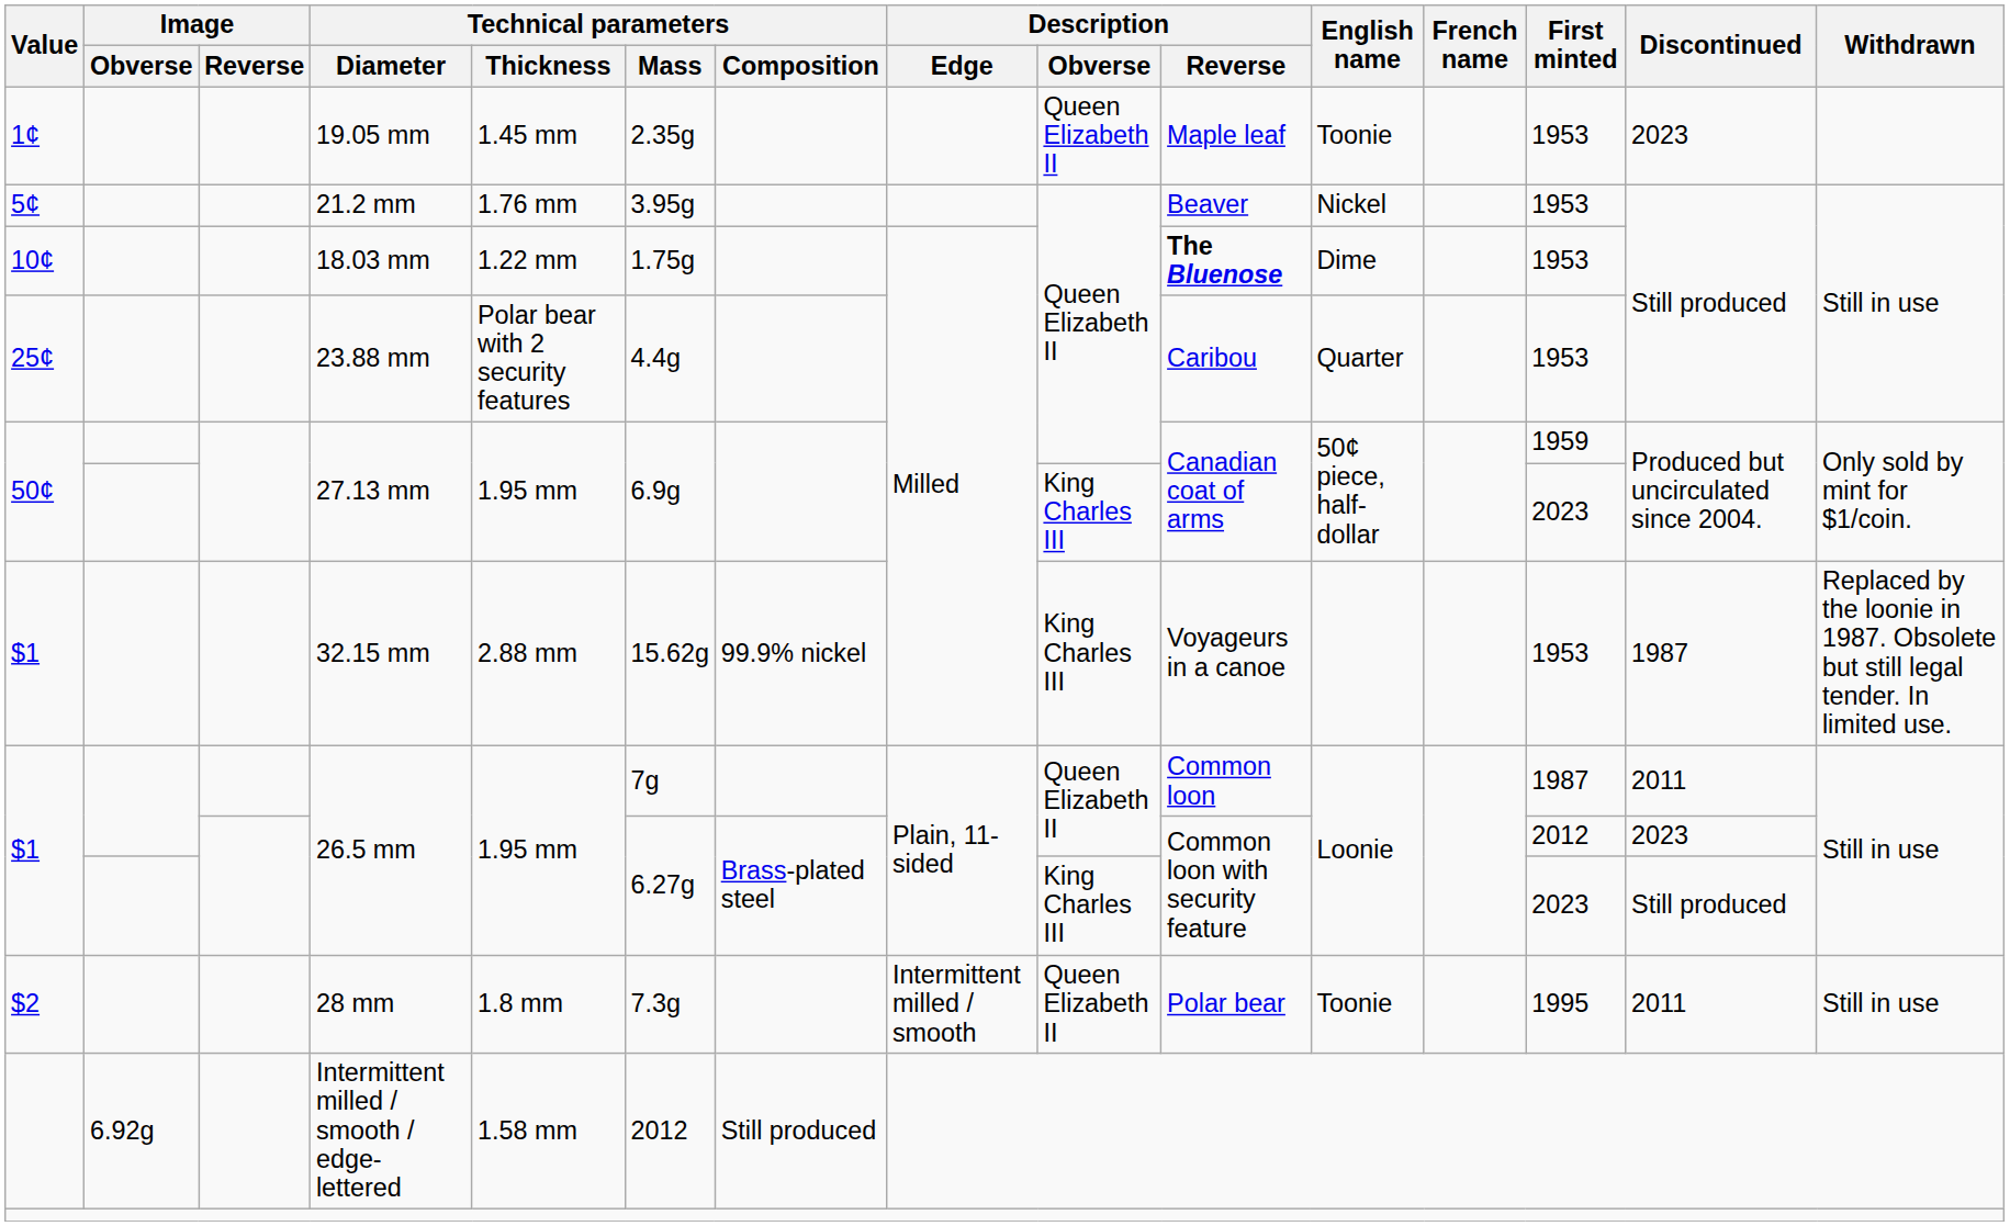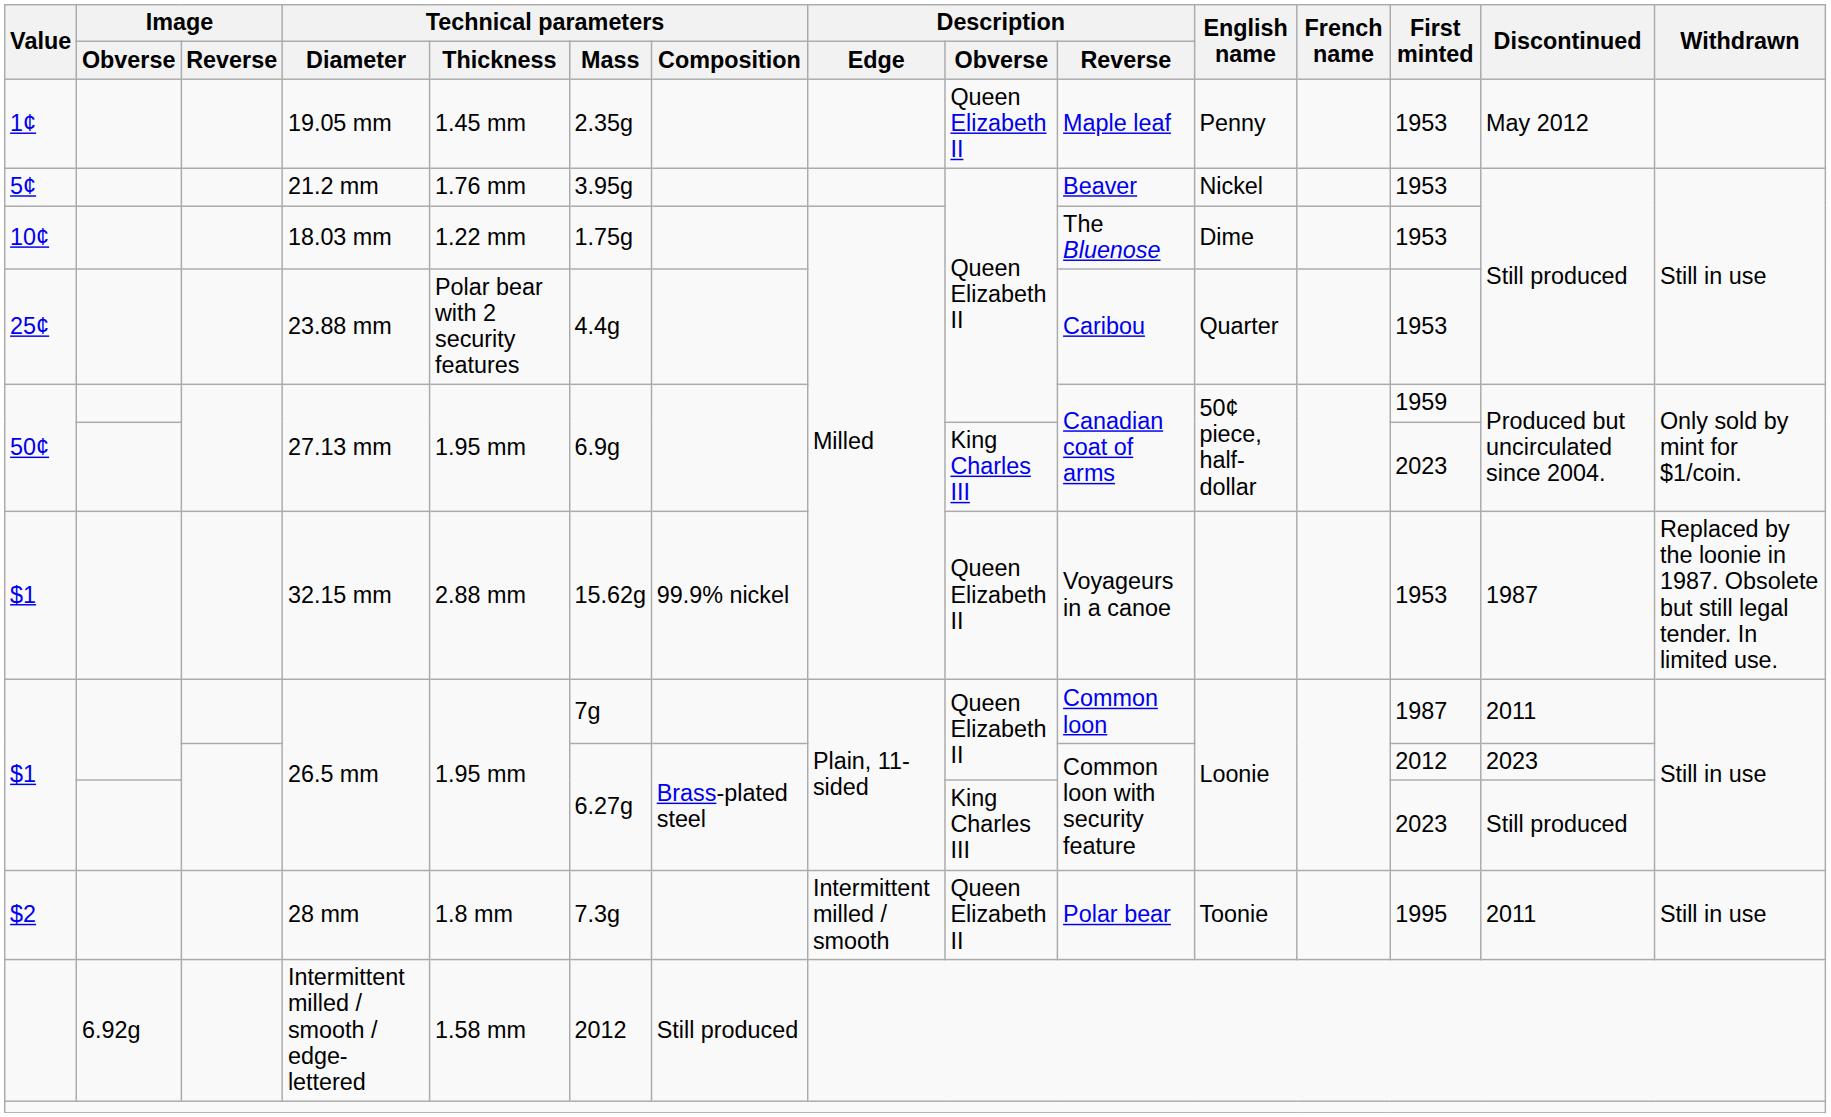 <table class="wikitable">
 <tr>
 <th rowspan="2">Value</th>
 <th colspan="2">Image</th>
 <th colspan="4">Technical parameters</th>
 <th colspan="3">Description</th>
 <th rowspan="2">English name</th>
 <th rowspan="2">French name</th>
 <th rowspan="2">First minted</th>
 <th rowspan="2">Discontinued</th>
 <th rowspan="2">Withdrawn</th>
 </tr>
 <tr>
 <th>Obverse</th>
 <th>Reverse</th>
 <th>Diameter</th>
 <th>Thickness</th>
 <th>Mass</th>
 <th>Composition</th>
 <th>Edge</th>
 <th>Obverse</th>
 <th>Reverse</th>
 </tr>
 <tr>
 <td><a href='#'>1¢</a></td>
 <td></td>
 <td></td>
 <td>19.05 mm</td>
 <td>1.45 mm</td>
 <td>2.35g</td>
 <td></td>
 <td></td>
 <td>Queen <a href='#'>Elizabeth II</a></td>
 <td><a href='#'>Maple leaf</a></td>
-<td>Toonie</td>
+<td>Penny</td>
 <td></td>
 <td>1953</td>
-<td>2023</td>
+<td>May 2012</td>
 <td></td>
 </tr>
 <tr>
 <td><a href='#'>5¢</a></td>
 <td></td>
 <td></td>
 <td>21.2 mm</td>
 <td>1.76 mm</td>
 <td>3.95g</td>
 <td></td>
 <td></td>
 <td rowspan="4">Queen Elizabeth II</td>
 <td><a href='#'>Beaver</a></td>
 <td>Nickel</td>
 <td></td>
 <td>1953</td>
 <td rowspan="3">Still produced</td>
 <td rowspan="3">Still in use</td>
 </tr>
 <tr>
 <td><a href='#'>10¢</a></td>
 <td></td>
 <td></td>
 <td>18.03 mm</td>
 <td>1.22 mm</td>
 <td>1.75g</td>
 <td></td>
 <td rowspan="5">Milled</td>
-<td><strong>The <em><a href='#'>Bluenose</a></em></strong></td>
+<td>The <em><a href='#'>Bluenose</a></em></td>
 <td>Dime</td>
 <td></td>
 <td>1953</td>
 </tr>
 <tr>
 <td><a href='#'>25¢</a></td>
 <td></td>
 <td></td>
 <td>23.88 mm</td>
 <td>Polar bear with 2 security features</td>
 <td>4.4g</td>
 <td></td>
 <td><a href='#'>Caribou</a></td>
 <td>Quarter</td>
 <td></td>
 <td>1953</td>
 </tr>
 <tr>
 <td rowspan="2"><a href='#'>50¢</a></td>
 <td></td>
 <td rowspan="2"></td>
 <td rowspan="2">27.13 mm</td>
 <td rowspan="2">1.95 mm</td>
 <td rowspan="2">6.9g</td>
 <td rowspan="2"></td>
 <td rowspan="2"><a href='#'>Canadian coat of arms</a></td>
 <td rowspan="2">50¢ piece, half-dollar</td>
 <td rowspan="2"></td>
 <td>1959</td>
 <td rowspan="2">Produced but uncirculated since 2004.</td>
 <td rowspan="2">Only sold by mint for $1/coin.</td>
 </tr>
 <tr>
 <td></td>
 <td>King <a href='#'>Charles III</a></td>
 <td>2023</td>
 </tr>
 <tr>
 <td><a href='#'>$1</a></td>
 <td></td>
 <td></td>
 <td>32.15 mm</td>
 <td>2.88 mm</td>
 <td>15.62g</td>
 <td>99.9% nickel</td>
-<td>King Charles III</td>
+<td>Queen Elizabeth II</td>
 <td>Voyageurs in a canoe</td>
 <td></td>
 <td></td>
 <td>1953</td>
 <td>1987</td>
 <td>Replaced by the loonie in 1987. Obsolete but still legal tender. In limited use.</td>
 </tr>
 <tr>
 <td rowspan="3"><a href='#'>$1</a></td>
 <td rowspan="2"></td>
 <td></td>
 <td rowspan="3">26.5 mm</td>
 <td rowspan="3">1.95 mm</td>
 <td>7g</td>
 <td></td>
 <td rowspan="3">Plain, 11-sided</td>
 <td rowspan="2">Queen Elizabeth II</td>
 <td><a href='#'>Common loon</a></td>
 <td rowspan="3">Loonie</td>
 <td rowspan="3"></td>
 <td>1987</td>
 <td>2011</td>
 <td rowspan="3">Still in use</td>
 </tr>
 <tr>
 <td rowspan="2"></td>
 <td rowspan="2">6.27g</td>
 <td rowspan="2"><a href='#'>Brass</a>-plated steel</td>
 <td rowspan="2">Common loon with security feature</td>
 <td>2012</td>
 <td>2023</td>
 </tr>
 <tr>
 <td></td>
 <td>King Charles III</td>
 <td>2023</td>
 <td>Still produced</td>
 </tr>
 <tr>
 <td><a href='#'>$2</a></td>
 <td></td>
 <td></td>
 <td>28 mm</td>
 <td>1.8 mm</td>
 <td>7.3g</td>
 <td></td>
 <td>Intermittent milled / smooth</td>
 <td>Queen Elizabeth II</td>
 <td><a href='#'>Polar bear</a></td>
 <td>Toonie</td>
 <td></td>
 <td>1995</td>
 <td>2011</td>
 <td>Still in use</td>
 </tr>
 <tr>
 <td></td>
 <td>6.92g</td>
 <td></td>
 <td>Intermittent milled / smooth / edge-lettered</td>
 <td>1.58 mm</td>
 <td>2012</td>
 <td>Still produced</td>
 </tr>
 <tr>
 <td colspan="15"></td>
 </tr>
 </table>
